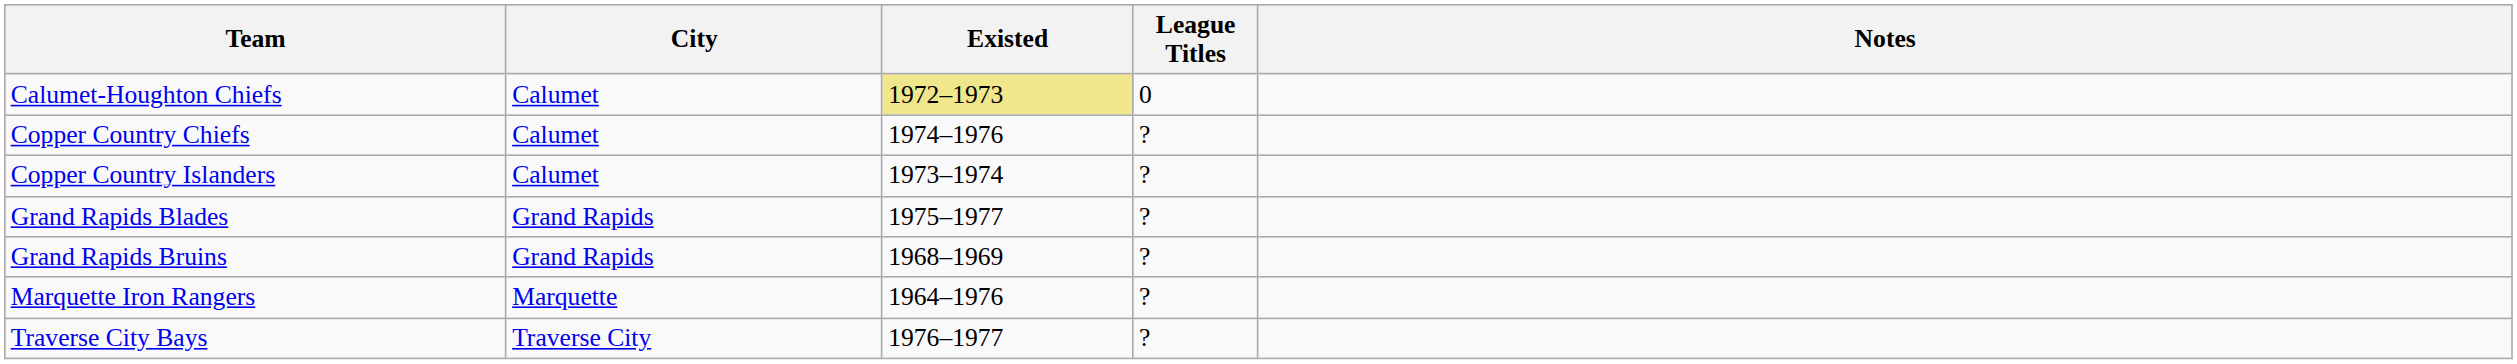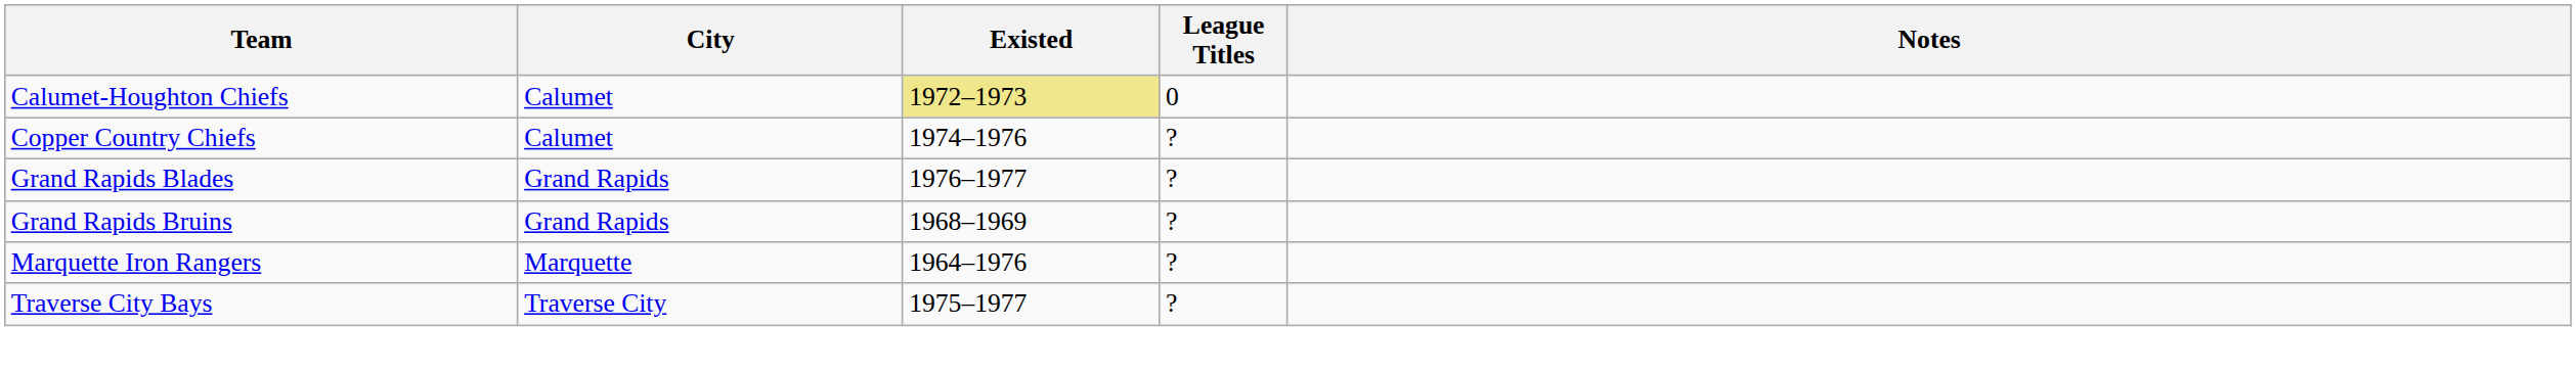 <table class="wikitable">
 <tr>
 <th bgcolor="#DDDDFF" width="20%">Team</th>
 <th bgcolor="#DDDDFF" width="15%">City</th>
 <th bgcolor="#DDDDFF" width="10%">Existed</th>
 <th bgcolor="#DDDDFF" width="5%">League Titles</th>
 <th bgcolor="#DDDDFF" width="50%">Notes</th>
 </tr>
 <tr>
 <td><a href='#'>Calumet-Houghton Chiefs</a></td>
 <td><a href='#'>Calumet</a></td>
 <td style="background: khaki;">1972–1973</td>
 <td>0</td>
 <td></td>
 </tr>
 <tr>
 <td><a href='#'>Copper Country Chiefs</a></td>
 <td><a href='#'>Calumet</a></td>
 <td>1974–1976</td>
 <td>?</td>
 <td></td>
 </tr>
 <tr>
-<td><a href='#'>Copper Country Islanders</a></td>
-<td><a href='#'>Calumet</a></td>
-<td>1973–1974</td>
-<td>?</td>
-<td></td>
-</tr>
-<tr>
 <td><a href='#'>Grand Rapids Blades</a></td>
 <td><a href='#'>Grand Rapids</a></td>
-<td>1975–1977</td>
+<td>1976–1977</td>
 <td>?</td>
 <td></td>
 </tr>
 <tr>
 <td><a href='#'>Grand Rapids Bruins</a></td>
 <td><a href='#'>Grand Rapids</a></td>
 <td>1968–1969</td>
 <td>?</td>
 <td></td>
 </tr>
 <tr>
 <td><a href='#'>Marquette Iron Rangers</a></td>
 <td><a href='#'>Marquette</a></td>
 <td>1964–1976</td>
 <td>?</td>
 <td></td>
 </tr>
 <tr>
 <td><a href='#'>Traverse City Bays</a></td>
 <td><a href='#'>Traverse City</a></td>
-<td>1976–1977</td>
+<td>1975–1977</td>
 <td>?</td>
 <td></td>
 </tr>
 </table>
